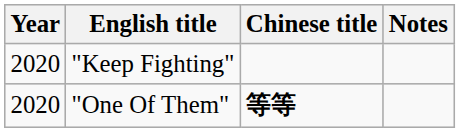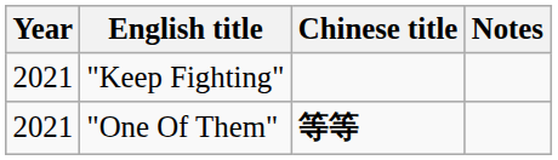 <table class="wikitable sortable">
 <tr>
 <th>Year</th>
 <th>English title</th>
 <th>Chinese title</th>
 <th class="unsortable">Notes</th>
 </tr>
 <tr>
-<td>2020</td>
+<td>2021</td>
 <td>"Keep Fighting"</td>
 <td></td>
 </tr>
 <tr>
-<td>2020</td>
+<td>2021</td>
 <td>"One Of Them"</td>
 <td><strong>等等</strong></td>
 <td></td>
 </tr>
 </table>
